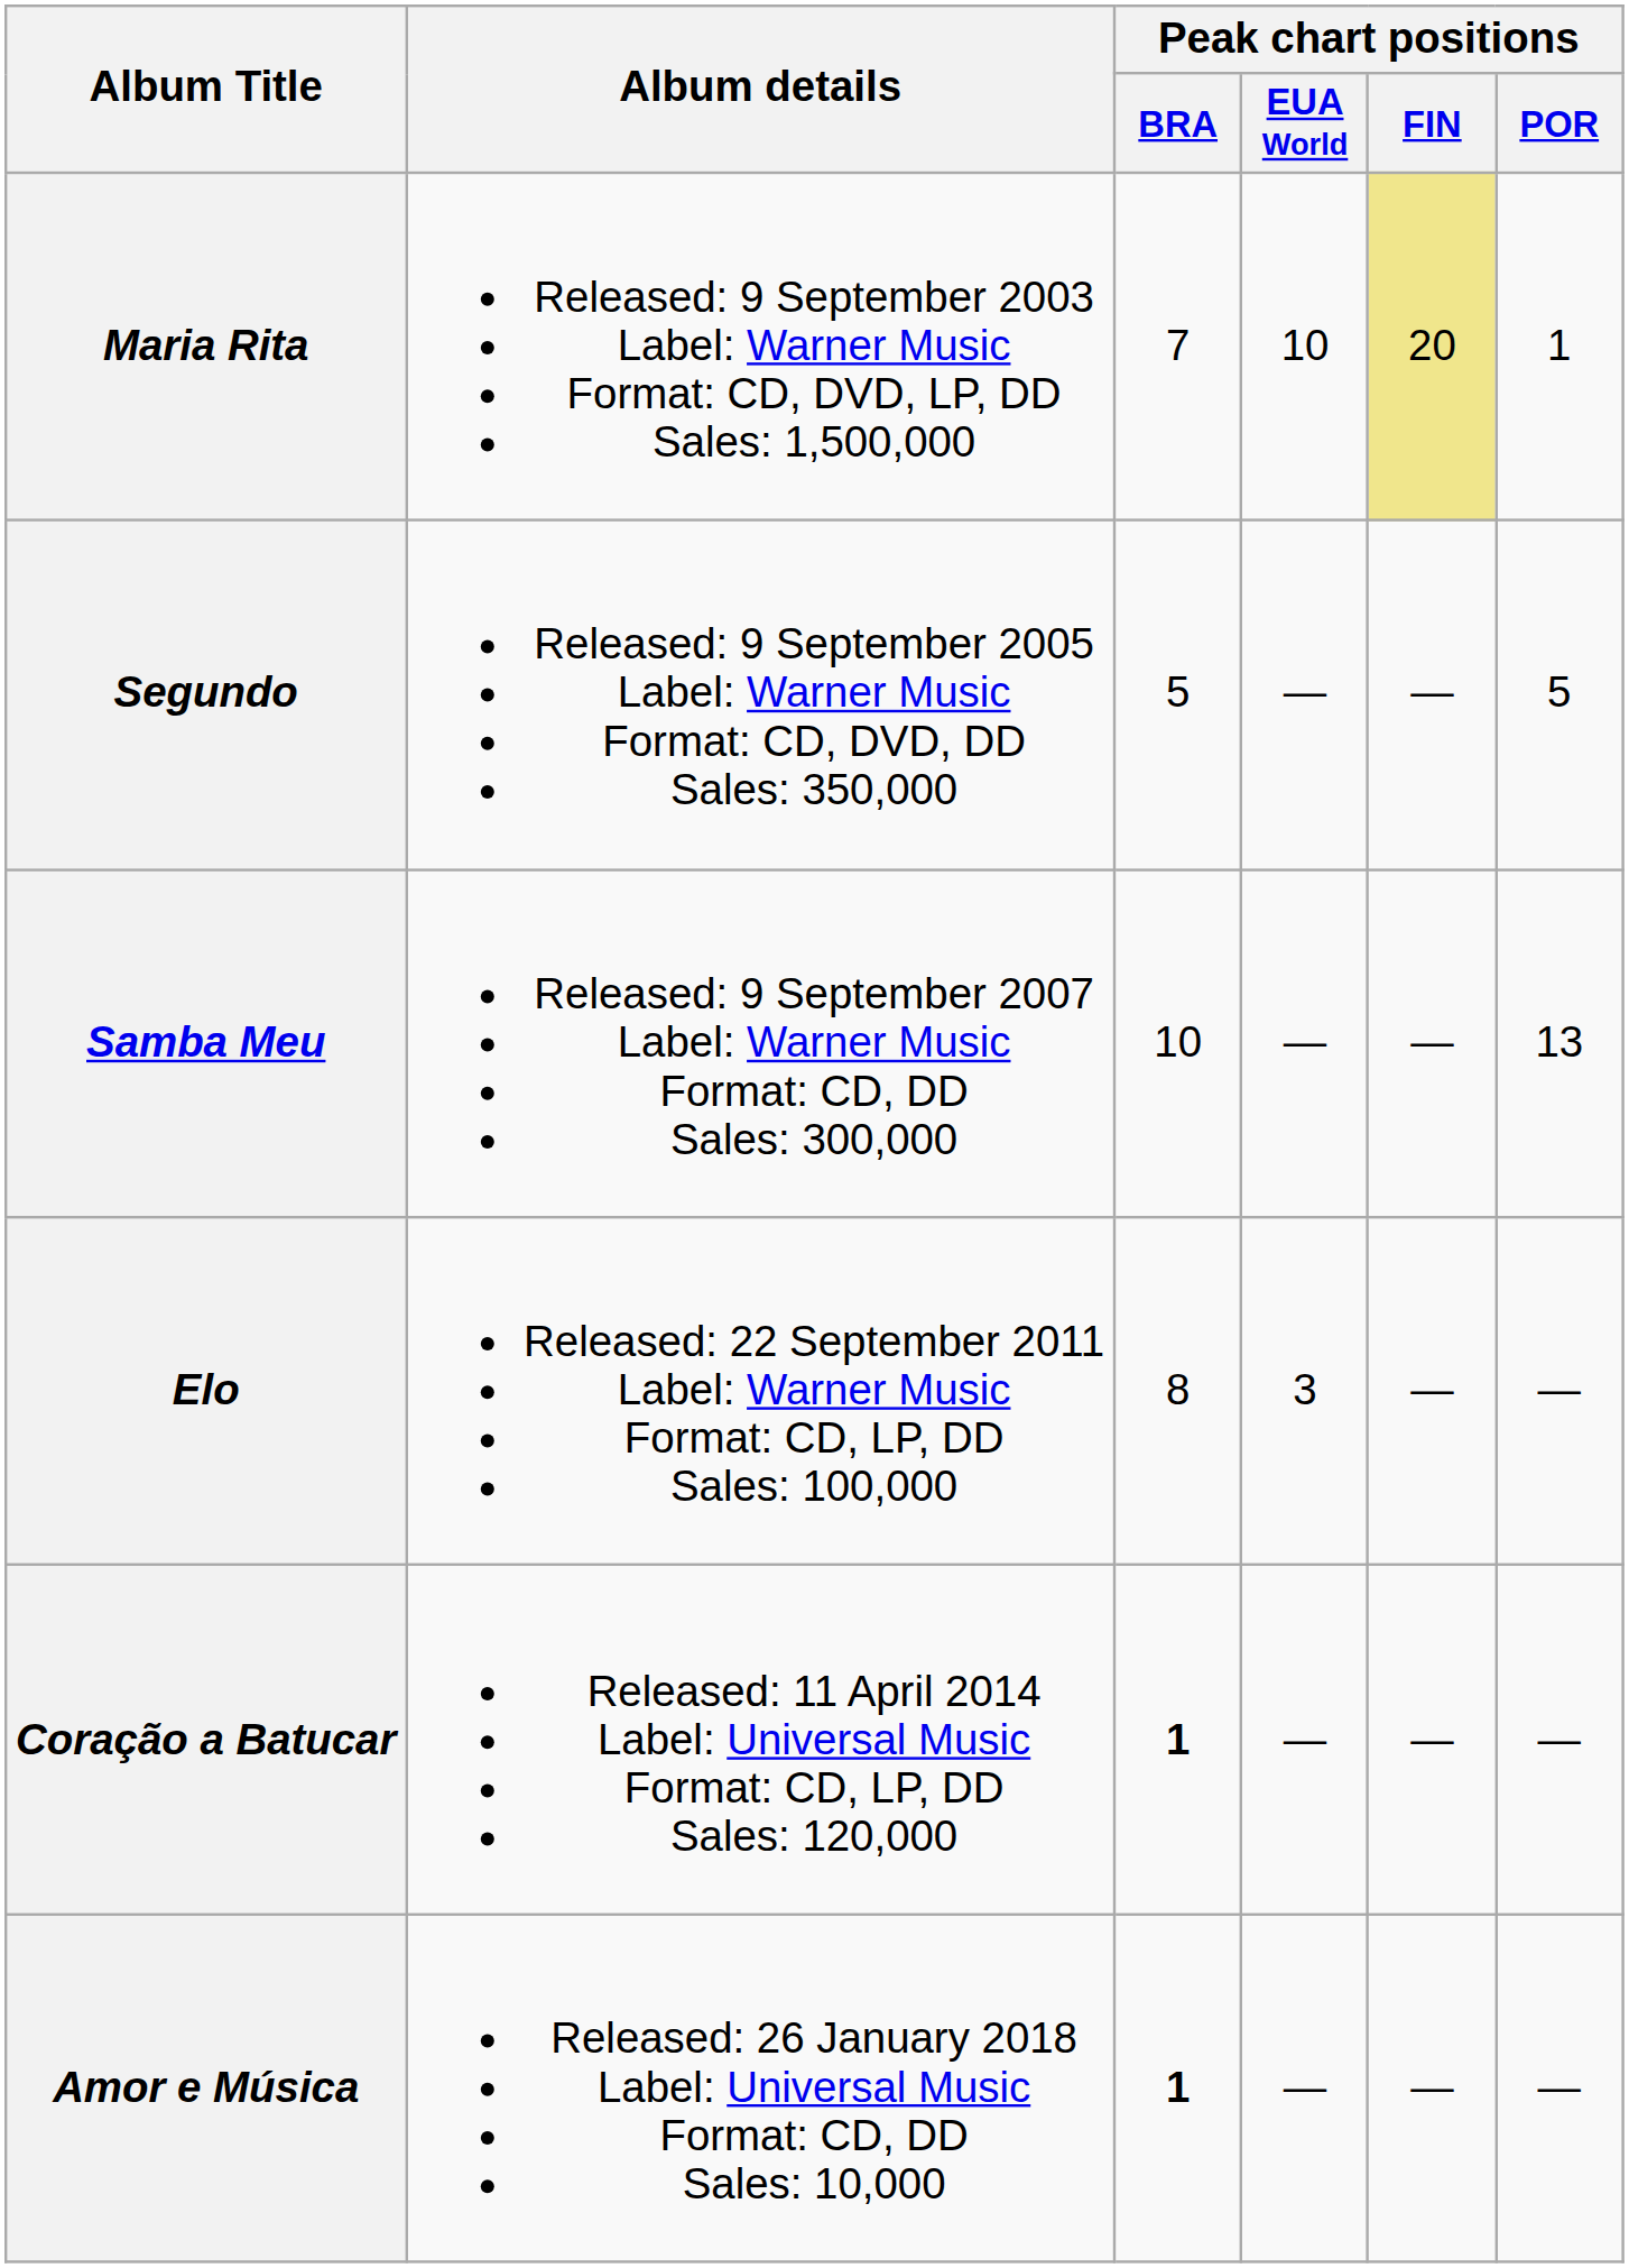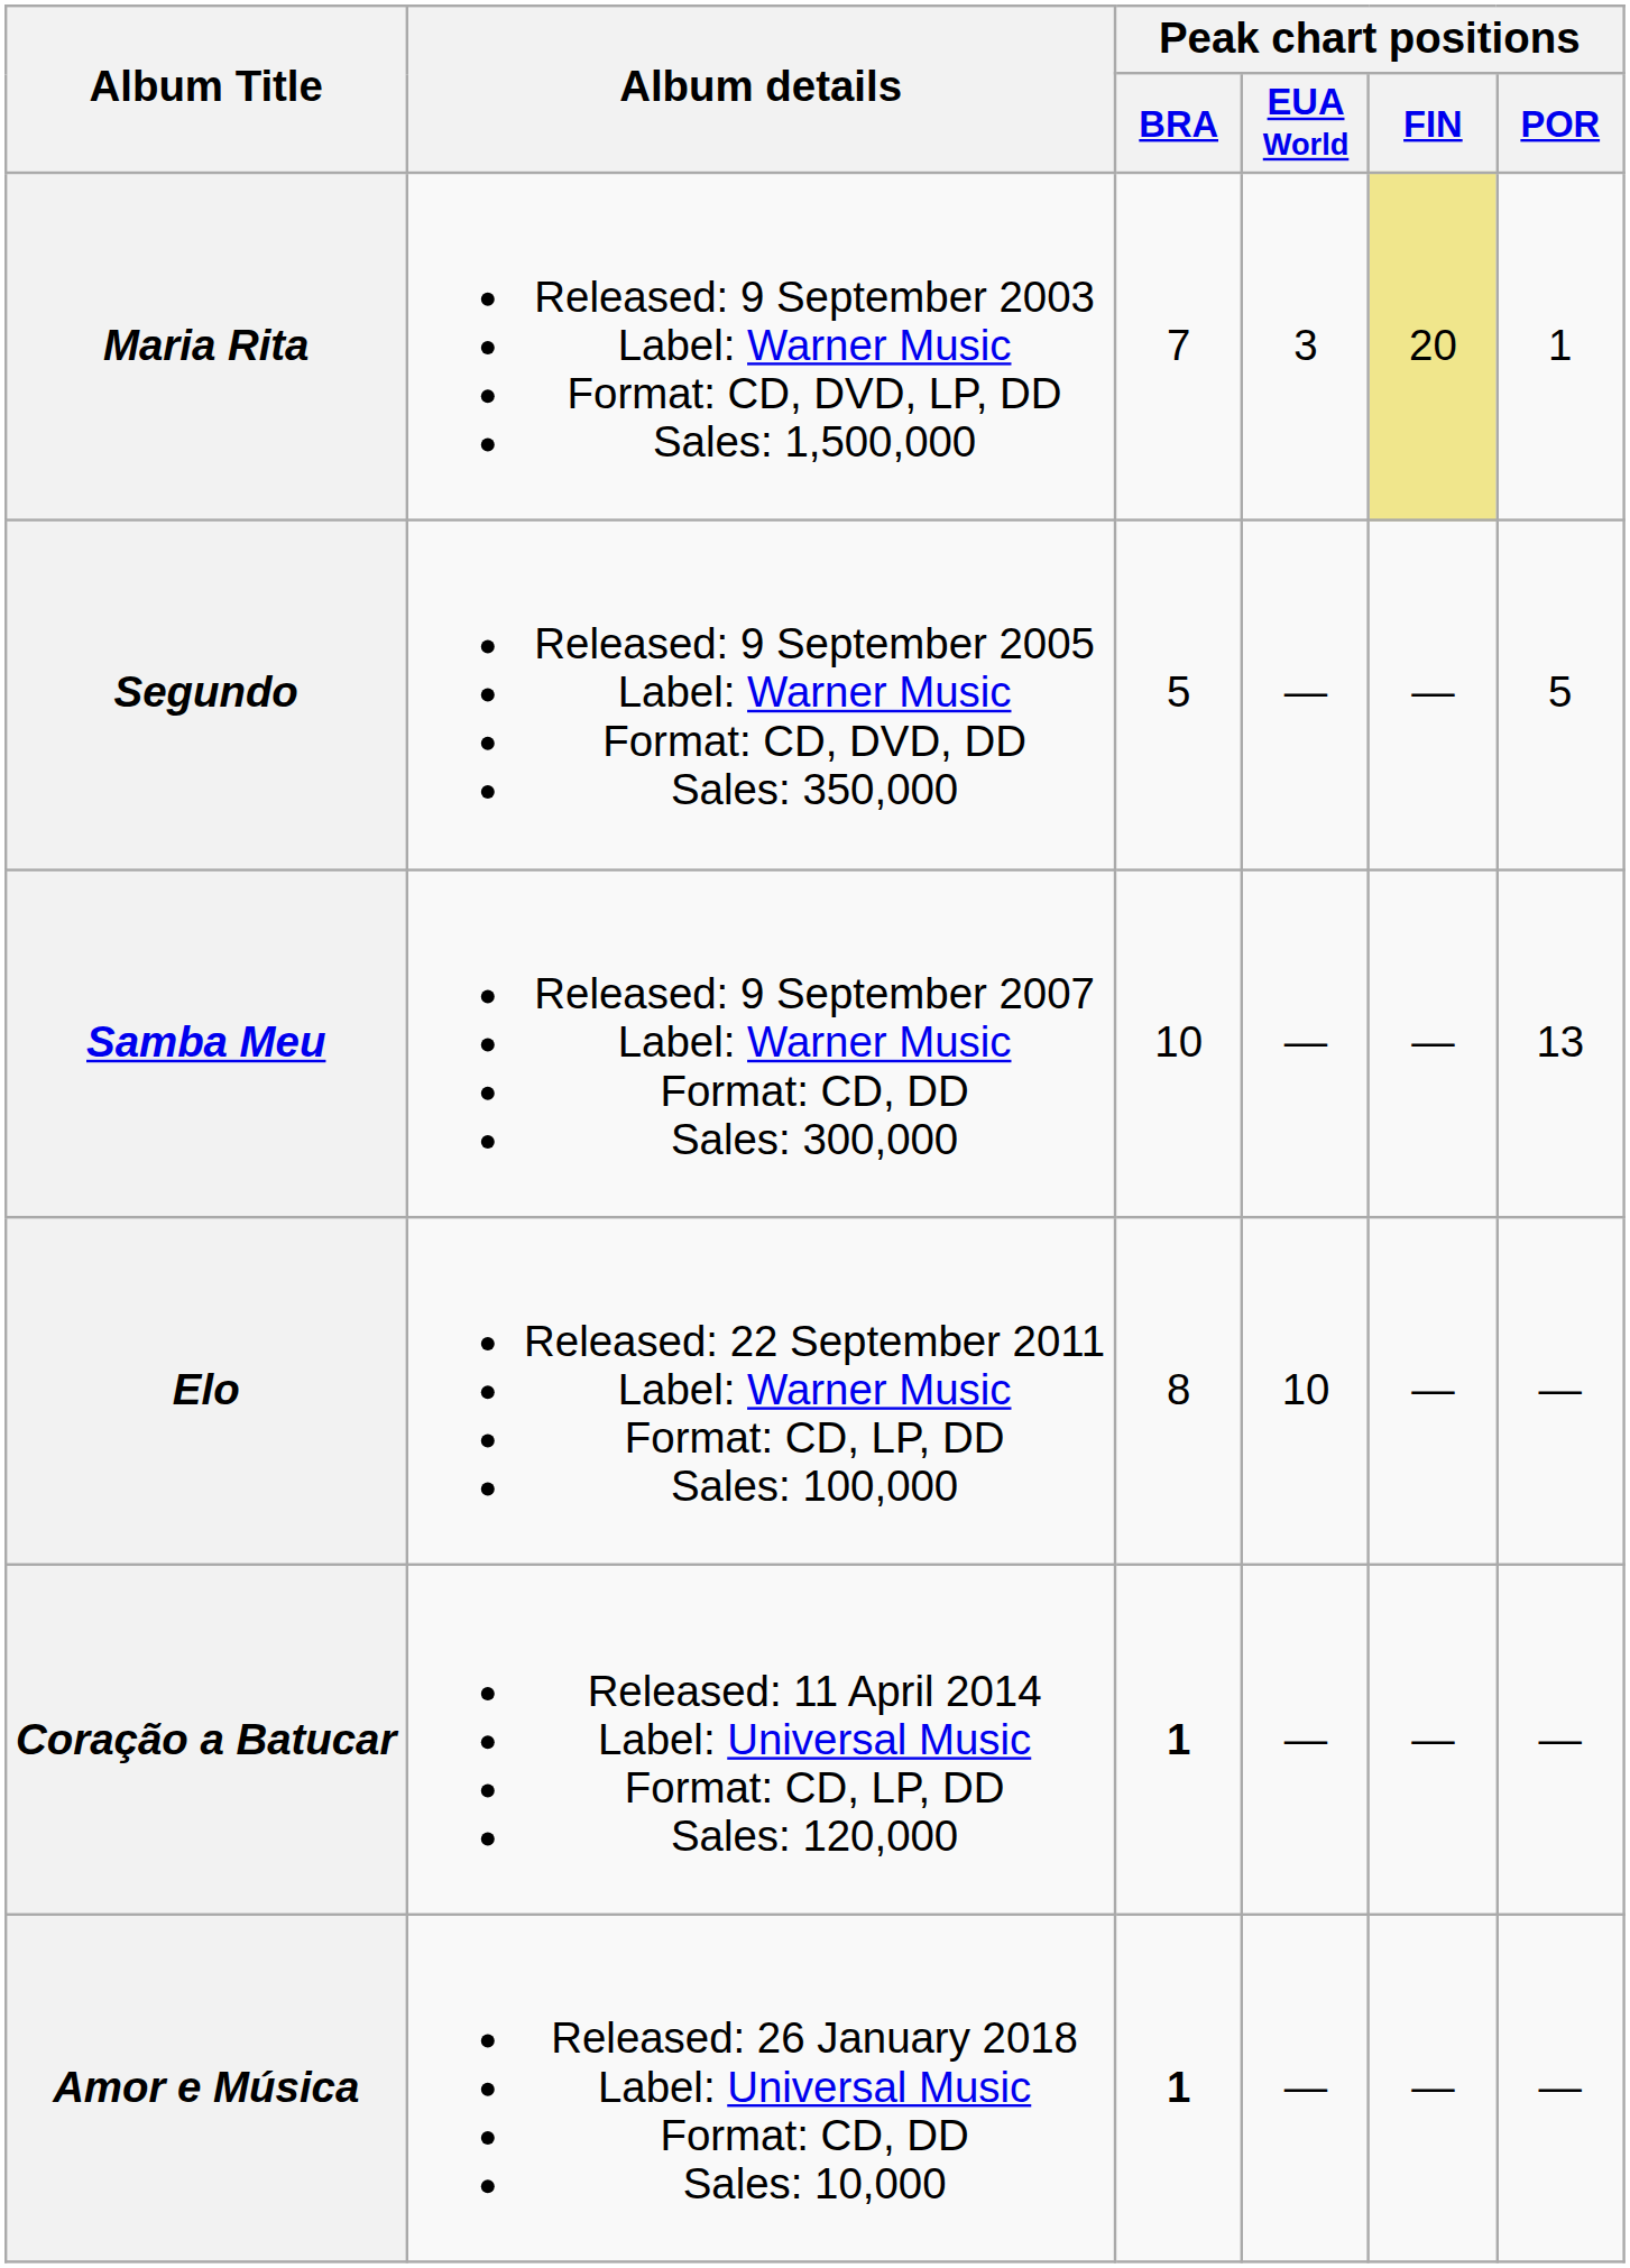 <table class="wikitable plainrowheaders" style="text-align:center;" border="1">
 <tr>
 <th scope="col" rowspan="2">Album Title</th>
 <th scope="col" rowspan="2">Album details</th>
 <th scope="col" colspan="4">Peak chart positions</th>
 </tr>
 <tr>
 <th scope="col" style="width:3em;font-size:85%;"><a href='#'>BRA</a></th>
 <th scope="col" style="width:3em;font-size:85%;"><a href='#'>EUA<br><small>World</small></a></th>
 <th scope="col" style="width:3em;font-size:85%;"><a href='#'>FIN</a></th>
 <th scope="col" style="width:3em;font-size:85%;"><a href='#'>POR</a></th>
 </tr>
 <tr>
 <th scope="row"><strong><em>Maria Rita</em></strong></th>
 <td><br><ul><li>Released: 9 September 2003</li><li>Label: <a href='#'>Warner Music</a></li><li>Format: CD, DVD, LP, DD</li><li>Sales: 1,500,000</li></ul></td>
 <td>7</td>
-<td>10</td>
+<td>3</td>
 <td style="background: khaki;">20</td>
 <td>1</td>
 </tr>
 <tr>
 <th scope="row"><strong><em>Segundo</em></strong></th>
 <td><br><ul><li>Released: 9 September 2005</li><li>Label: <a href='#'>Warner Music</a></li><li>Format: CD, DVD, DD</li><li>Sales: 350,000</li></ul></td>
 <td>5</td>
 <td>—</td>
 <td>—</td>
 <td>5</td>
 </tr>
 <tr>
 <th scope="row"><strong><em><a href='#'>Samba Meu</a></em></strong></th>
 <td><br><ul><li>Released: 9 September 2007</li><li>Label: <a href='#'>Warner Music</a></li><li>Format: CD, DD</li><li>Sales: 300,000</li></ul></td>
 <td>10</td>
 <td>—</td>
 <td>—</td>
 <td>13</td>
 </tr>
 <tr>
 <th scope="row"><strong><em>Elo</em></strong></th>
 <td><br><ul><li>Released: 22 September 2011</li><li>Label: <a href='#'>Warner Music</a></li><li>Format: CD, LP, DD</li><li>Sales: 100,000</li></ul></td>
 <td>8</td>
-<td>3</td>
+<td>10</td>
 <td>—</td>
 <td>—</td>
 </tr>
 <tr>
 <th scope="row"><strong><em>Coração a Batucar</em></strong></th>
 <td><br><ul><li>Released: 11 April 2014</li><li>Label: <a href='#'>Universal Music</a></li><li>Format: CD, LP, DD</li><li>Sales: 120,000</li></ul></td>
 <td><strong>1</strong></td>
 <td>—</td>
 <td>—</td>
 <td>—</td>
 </tr>
 <tr>
 <th scope="row"><strong><em>Amor e Música</em></strong></th>
 <td><br><ul><li>Released: 26 January 2018</li><li>Label: <a href='#'>Universal Music</a></li><li>Format: CD, DD</li><li>Sales: 10,000</li></ul></td>
 <td><strong>1</strong></td>
 <td>—</td>
 <td>—</td>
 <td>—</td>
 </tr>
 </table>
